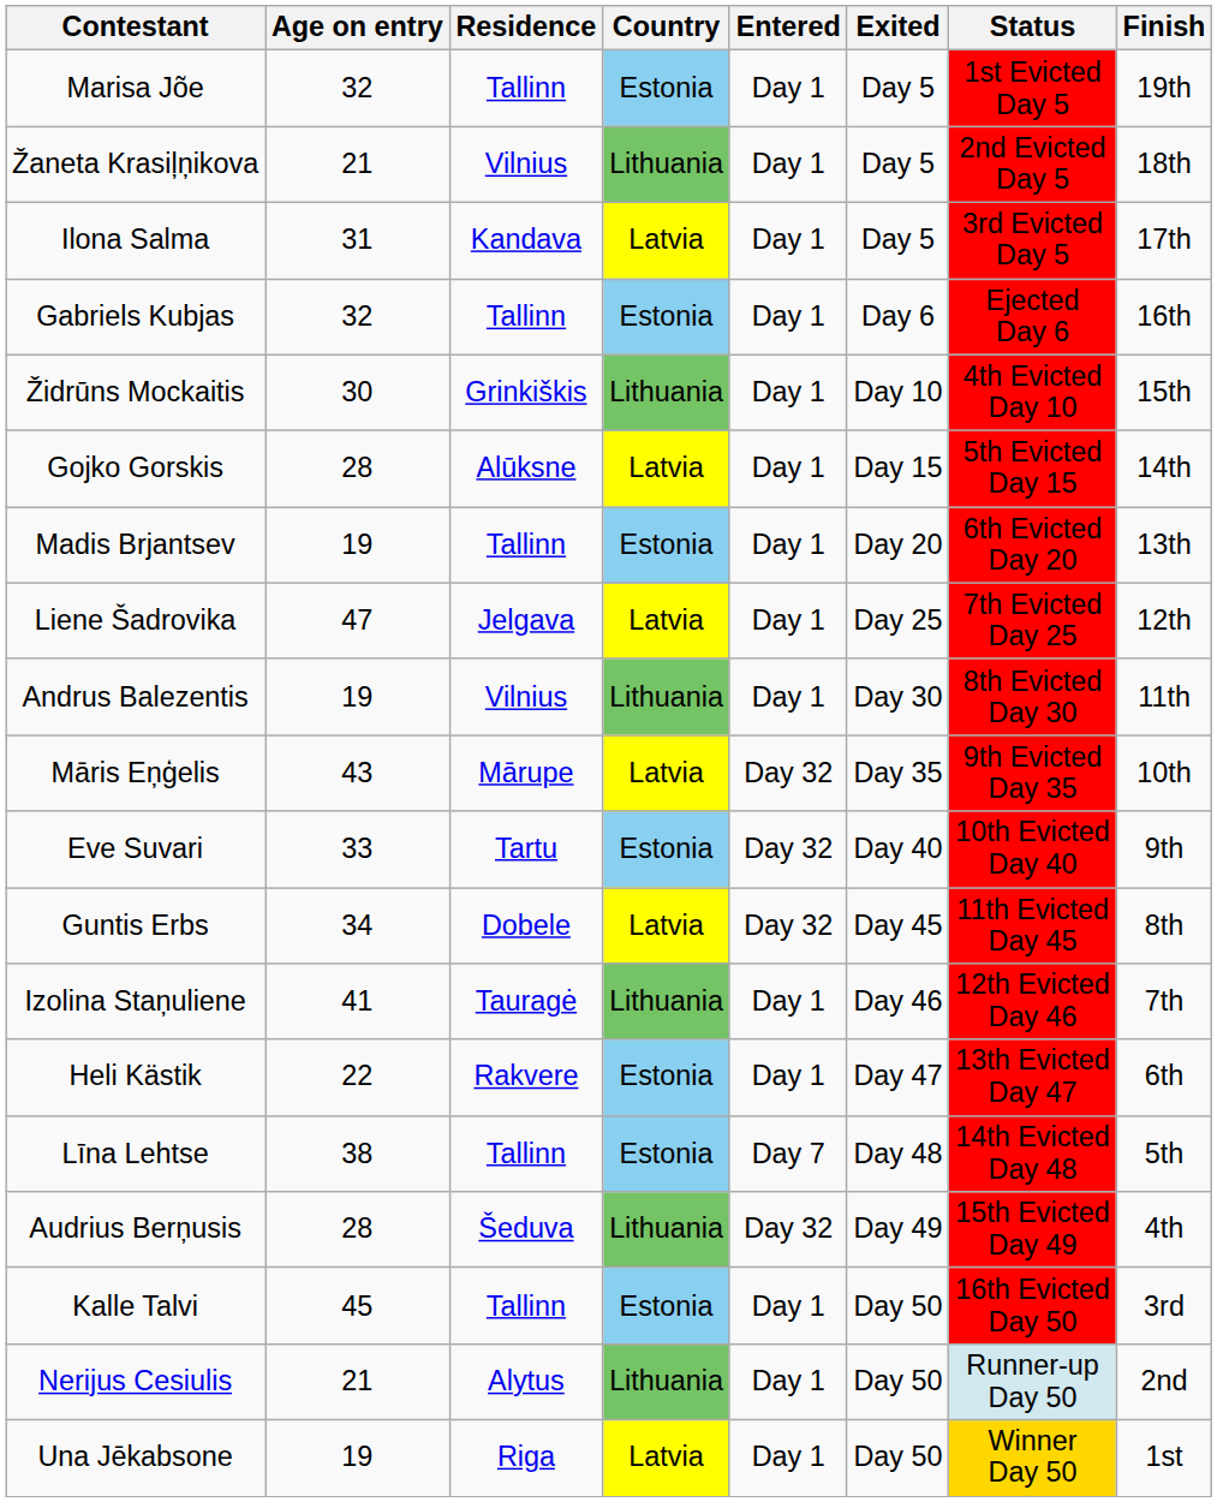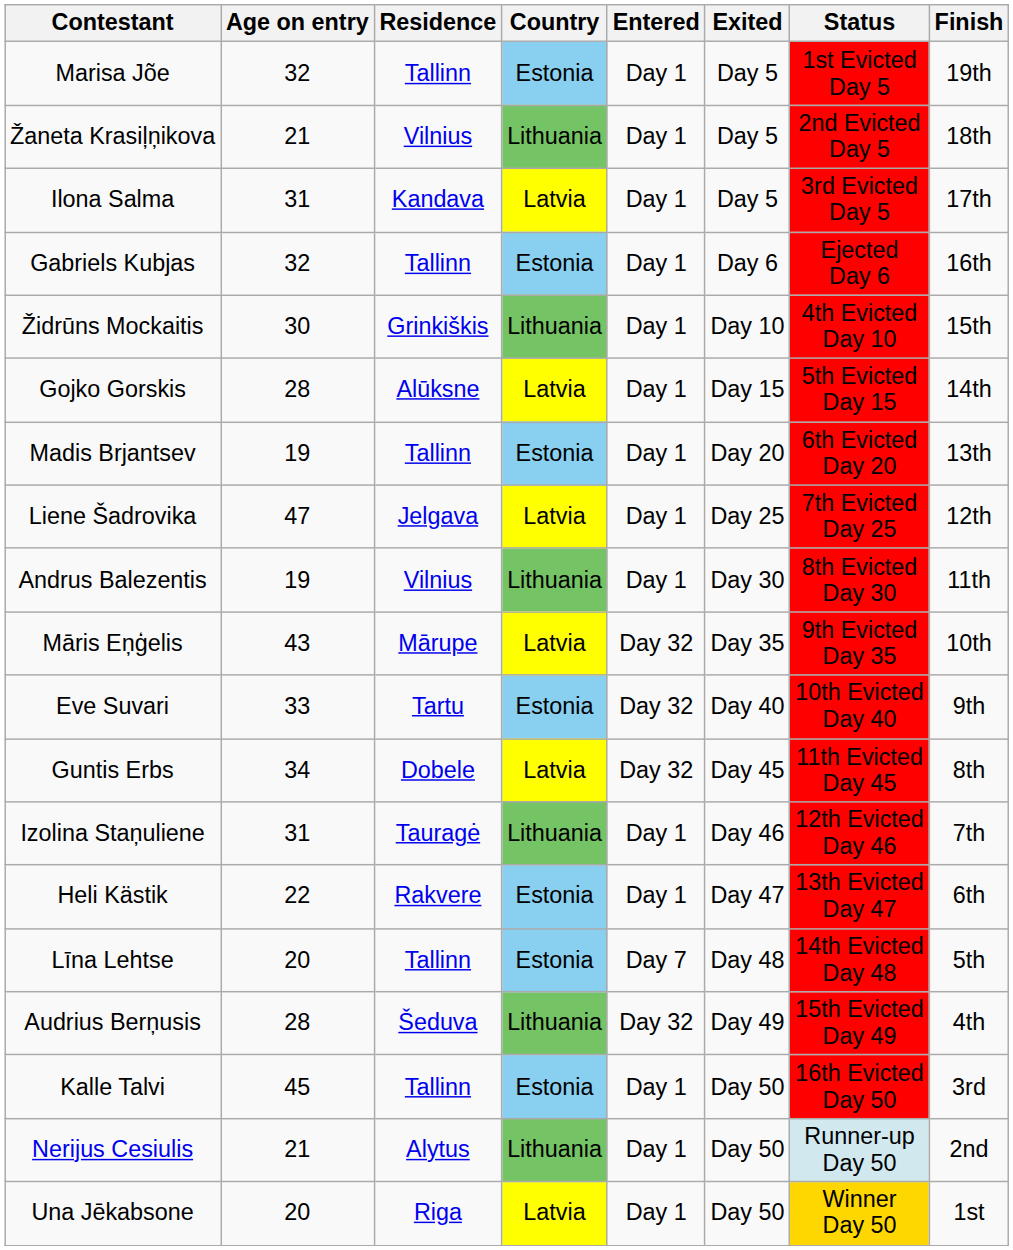 <table class="wikitable sortable" style="margin:auto; text-align:center">
 <tr>
 <th>Contestant</th>
 <th>Age on entry</th>
 <th>Residence</th>
 <th>Country</th>
 <th>Entered</th>
 <th>Exited</th>
 <th>Status</th>
 <th>Finish</th>
 </tr>
 <tr>
 <td>Marisa Jõe</td>
 <td>32</td>
 <td><a href='#'>Tallinn</a></td>
 <td bgcolor="#89CFF0" align=center>Estonia</td>
 <td>Day 1</td>
 <td>Day 5</td>
 <td style="background:#ff0000;">1st Evicted<br>Day 5</td>
 <td>19th</td>
 </tr>
 <tr>
 <td>Žaneta Krasiļņikova</td>
 <td>21</td>
 <td><a href='#'>Vilnius</a></td>
 <td bgcolor="#74C365" align=center>Lithuania</td>
 <td>Day 1</td>
 <td>Day 5</td>
 <td style="background:#ff0000;">2nd Evicted<br>Day 5</td>
 <td>18th</td>
 </tr>
 <tr>
 <td>Ilona Salma</td>
 <td>31</td>
 <td><a href='#'>Kandava</a></td>
 <td bgcolor="yellow" align=center>Latvia</td>
 <td>Day 1</td>
 <td>Day 5</td>
 <td style="background:#ff0000;">3rd Evicted<br>Day 5</td>
 <td>17th</td>
 </tr>
 <tr>
 <td>Gabriels Kubjas</td>
 <td>32</td>
 <td><a href='#'>Tallinn</a></td>
 <td bgcolor="#89CFF0" align=center>Estonia</td>
 <td>Day 1</td>
 <td>Day 6</td>
 <td style="background:#ff0000;">Ejected<br>Day 6</td>
 <td>16th</td>
 </tr>
 <tr>
 <td>Židrūns Mockaitis</td>
 <td>30</td>
 <td><a href='#'>Grinkiškis</a></td>
 <td bgcolor="#74C365" align=center>Lithuania</td>
 <td>Day 1</td>
 <td>Day 10</td>
 <td style="background:#ff0000;">4th Evicted<br>Day 10</td>
 <td>15th</td>
 </tr>
 <tr>
 <td>Gojko Gorskis</td>
 <td>28</td>
 <td><a href='#'>Alūksne</a></td>
 <td bgcolor="yellow" align=center>Latvia</td>
 <td>Day 1</td>
 <td>Day 15</td>
 <td style="background:#ff0000;">5th Evicted<br>Day 15</td>
 <td>14th</td>
 </tr>
 <tr>
 <td>Madis Brjantsev</td>
 <td>19</td>
 <td><a href='#'>Tallinn</a></td>
 <td bgcolor="#89CFF0" align=center>Estonia</td>
 <td>Day 1</td>
 <td>Day 20</td>
 <td style="background:#ff0000;">6th Evicted<br>Day 20</td>
 <td>13th</td>
 </tr>
 <tr>
 <td>Liene Šadrovika</td>
 <td>47</td>
 <td><a href='#'>Jelgava</a></td>
 <td bgcolor="yellow" align=center>Latvia</td>
 <td>Day 1</td>
 <td>Day 25</td>
 <td style="background:#ff0000;">7th Evicted<br>Day 25</td>
 <td>12th</td>
 </tr>
 <tr>
 <td>Andrus Balezentis</td>
 <td>19</td>
 <td><a href='#'>Vilnius</a></td>
 <td bgcolor="#74C365" align=center>Lithuania</td>
 <td>Day 1</td>
 <td>Day 30</td>
 <td style="background:#ff0000;">8th Evicted<br>Day 30</td>
 <td>11th</td>
 </tr>
 <tr>
 <td>Māris Eņģelis</td>
 <td>43</td>
 <td><a href='#'>Mārupe</a></td>
 <td bgcolor="yellow" align=center>Latvia</td>
 <td>Day 32</td>
 <td>Day 35</td>
 <td style="background:#ff0000;">9th Evicted<br>Day 35</td>
 <td>10th</td>
 </tr>
 <tr>
 <td>Eve Suvari</td>
 <td>33</td>
 <td><a href='#'>Tartu</a></td>
 <td bgcolor="#89CFF0" align=center>Estonia</td>
 <td>Day 32</td>
 <td>Day 40</td>
 <td style="background:#ff0000;">10th Evicted<br>Day 40</td>
 <td>9th</td>
 </tr>
 <tr>
 <td>Guntis Erbs</td>
 <td>34</td>
 <td><a href='#'>Dobele</a></td>
 <td bgcolor="yellow" align=center>Latvia</td>
 <td>Day 32</td>
 <td>Day 45</td>
 <td style="background:#ff0000;">11th Evicted<br>Day 45</td>
 <td>8th</td>
 </tr>
 <tr>
 <td>Izolina Staņuliene</td>
-<td>41</td>
+<td>31</td>
 <td><a href='#'>Tauragė</a></td>
 <td bgcolor="#74C365" align=center>Lithuania</td>
 <td>Day 1</td>
 <td>Day 46</td>
 <td style="background:#ff0000;">12th Evicted<br>Day 46</td>
 <td>7th</td>
 </tr>
 <tr>
 <td>Heli Kästik</td>
 <td>22</td>
 <td><a href='#'>Rakvere</a></td>
 <td bgcolor="#89CFF0" align=center>Estonia</td>
 <td>Day 1</td>
 <td>Day 47</td>
 <td style="background:#ff0000;">13th Evicted<br>Day 47</td>
 <td>6th</td>
 </tr>
 <tr>
 <td>Līna Lehtse</td>
-<td>38</td>
+<td>20</td>
 <td><a href='#'>Tallinn</a></td>
 <td bgcolor="#89CFF0" align=center>Estonia</td>
 <td>Day 7</td>
 <td>Day 48</td>
 <td style="background:#ff0000;">14th Evicted<br>Day 48</td>
 <td>5th</td>
 </tr>
 <tr>
 <td>Audrius Berņusis</td>
 <td>28</td>
 <td><a href='#'>Šeduva</a></td>
 <td bgcolor="#74C365" align=center>Lithuania</td>
 <td>Day 32</td>
 <td>Day 49</td>
 <td style="background:#ff0000;">15th Evicted<br>Day 49</td>
 <td>4th</td>
 </tr>
 <tr>
 <td>Kalle Talvi</td>
 <td>45</td>
 <td><a href='#'>Tallinn</a></td>
 <td bgcolor="#89CFF0" align=center>Estonia</td>
 <td>Day 1</td>
 <td>Day 50</td>
 <td style="background:#ff0000;">16th Evicted<br>Day 50</td>
 <td>3rd</td>
 </tr>
 <tr>
 <td><a href='#'>Nerijus Cesiulis</a></td>
 <td>21</td>
 <td><a href='#'>Alytus</a></td>
 <td bgcolor="#74C365" align=center>Lithuania</td>
 <td>Day 1</td>
 <td>Day 50</td>
 <td style="background:#D1E8EF;">Runner-up<br>Day 50</td>
 <td>2nd</td>
 </tr>
 <tr>
 <td>Una Jēkabsone</td>
-<td>19</td>
+<td>20</td>
 <td><a href='#'>Riga</a></td>
 <td bgcolor="yellow" align=center>Latvia</td>
 <td>Day 1</td>
 <td>Day 50</td>
 <td style="background:gold;">Winner<br>Day 50</td>
 <td>1st</td>
 </tr>
 <tr>
 </tr>
 </table>
